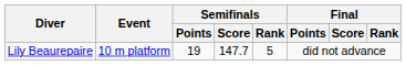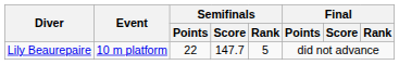 <table class=wikitable style="font-size:90%">
 <tr>
 <th rowspan=2>Diver</th>
 <th rowspan=2>Event</th>
 <th colspan=3>Semifinals</th>
 <th colspan=3>Final</th>
 </tr>
 <tr>
 <th>Points</th>
 <th>Score</th>
 <th>Rank</th>
 <th>Points</th>
 <th>Score</th>
 <th>Rank</th>
 </tr>
 <tr>
 <td><a href='#'>Lily Beaurepaire</a></td>
 <td><a href='#'>10 m platform</a></td>
-<td align=center>19</td>
+<td align=center>22</td>
 <td align=center>147.7</td>
 <td align=center>5</td>
 <td align=center colspan=3>did not advance</td>
 </tr>
 </table>
